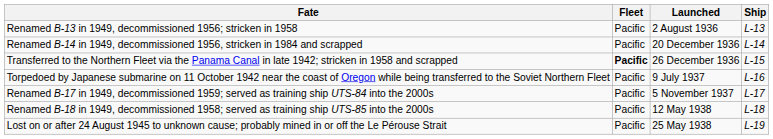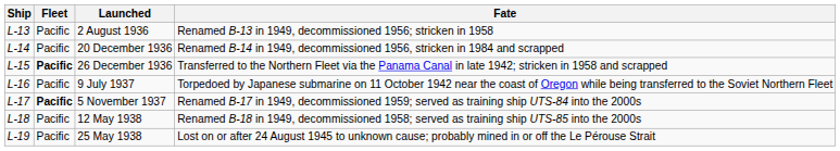 <table class="wikitable">
 <tr>
-<th>Fate</th>
+<th>Ship</th>
 <th>Fleet</th>
 <th>Launched</th>
-<th>Ship</th>
+<th>Fate</th>
 </tr>
 <tr>
-<td>Renamed <em>B-13</em> in 1949, decommissioned 1956; stricken in 1958</td>
+<td><em>L-13</em></td>
 <td>Pacific</td>
 <td>2 August 1936</td>
-<td><em>L-13</em></td>
+<td>Renamed <em>B-13</em> in 1949, decommissioned 1956; stricken in 1958</td>
 </tr>
 <tr>
-<td>Renamed <em>B-14</em> in 1949, decommissioned 1956, stricken in 1984 and scrapped</td>
+<td><em>L-14</em></td>
 <td>Pacific</td>
 <td>20 December 1936</td>
-<td><em>L-14</em></td>
+<td>Renamed <em>B-14</em> in 1949, decommissioned 1956, stricken in 1984 and scrapped</td>
 </tr>
 <tr>
-<td>Transferred to the Northern Fleet via the <a href='#'>Panama Canal</a> in late 1942; stricken in 1958 and scrapped</td>
+<td><em>L-15</em></td>
 <td><strong>Pacific</strong></td>
 <td>26 December 1936</td>
-<td><em>L-15</em></td>
+<td>Transferred to the Northern Fleet via the <a href='#'>Panama Canal</a> in late 1942; stricken in 1958 and scrapped</td>
 </tr>
 <tr id="L-16">
-<td>Torpedoed by Japanese submarine  on 11 October 1942 near the coast of <a href='#'>Oregon</a> while being transferred to the Soviet Northern Fleet</td>
+<td><em>L-16</em></td>
 <td>Pacific</td>
 <td>9 July 1937</td>
-<td><em>L-16</em></td>
+<td>Torpedoed by Japanese submarine  on 11 October 1942 near the coast of <a href='#'>Oregon</a> while being transferred to the Soviet Northern Fleet</td>
 </tr>
 <tr>
+<td><em>L-17</em></td>
+<td><strong>Pacific</strong></td>
+<td>5 November 1937</td>
 <td>Renamed <em>B-17</em> in 1949, decommissioned 1959; served as training ship <em>UTS-84</em> into the 2000s</td>
-<td>Pacific</td>
-<td>5 November 1937</td>
-<td><em>L-17</em></td>
 </tr>
 <tr>
-<td>Renamed <em>B-18</em> in 1949, decommissioned 1958; served as training ship <em>UTS-85</em> into the 2000s</td>
+<td><em>L-18</em></td>
 <td>Pacific</td>
 <td>12 May 1938</td>
-<td><em>L-18</em></td>
+<td>Renamed <em>B-18</em> in 1949, decommissioned 1958; served as training ship <em>UTS-85</em> into the 2000s</td>
 </tr>
 <tr>
-<td>Lost on or after 24 August 1945 to unknown cause; probably mined in or off the Le Pérouse Strait</td>
+<td><em>L-19</em></td>
 <td>Pacific</td>
 <td>25 May 1938</td>
-<td><em>L-19</em></td>
+<td>Lost on or after 24 August 1945 to unknown cause; probably mined in or off the Le Pérouse Strait</td>
 </tr>
 </table>
